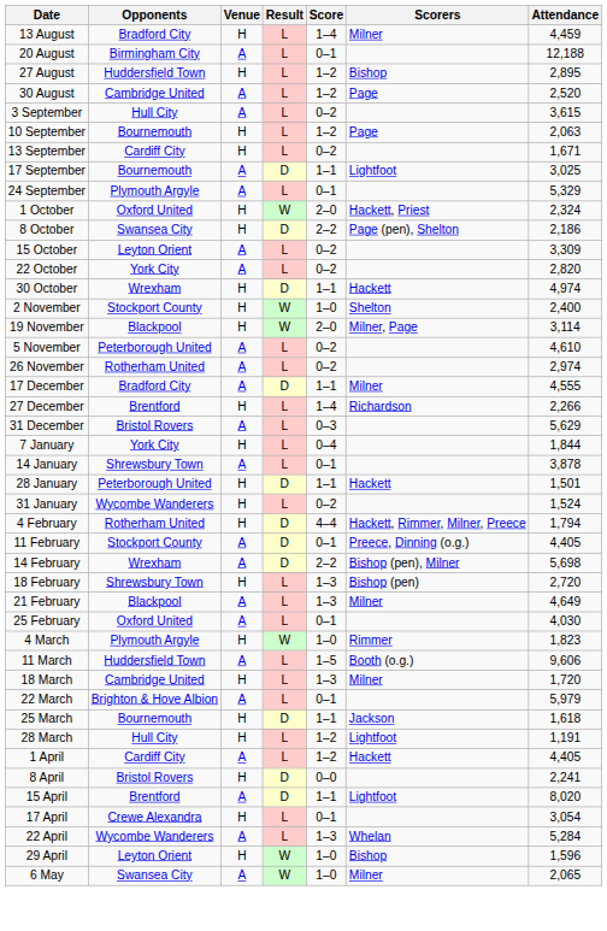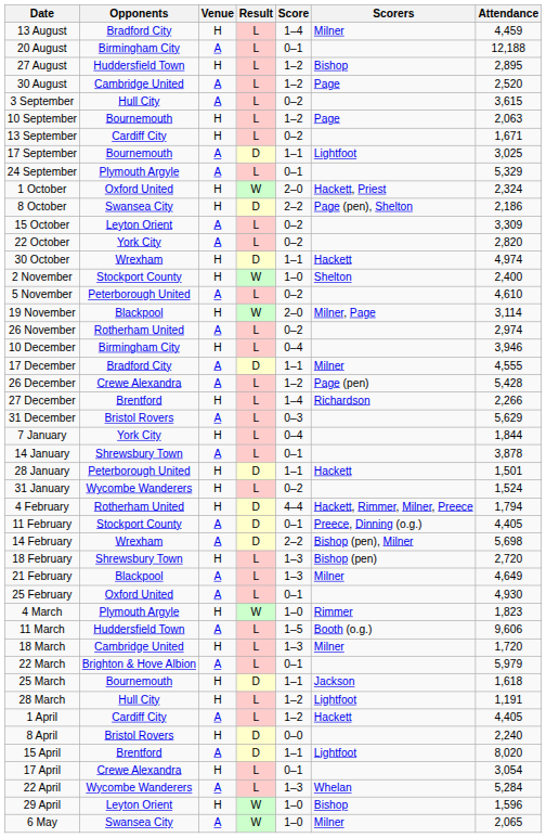 <table class="wikitable" style="text-align:center">
 <tr>
 <th>Date</th>
 <th>Opponents</th>
 <th>Venue</th>
 <th>Result</th>
 <th>Score</th>
 <th>Scorers</th>
 <th>Attendance</th>
 </tr>
 <tr>
 <td>13 August</td>
 <td><a href='#'>Bradford City</a></td>
 <td>H</td>
 <td style="background-color:#FFCCCC">L</td>
 <td>1–4</td>
 <td align="left"><a href='#'>Milner</a></td>
 <td>4,459</td>
 </tr>
 <tr>
 <td>20 August</td>
 <td><a href='#'>Birmingham City</a></td>
 <td><a href='#'>A</a></td>
 <td style="background-color:#FFCCCC">L</td>
 <td>0–1</td>
 <td align="left"></td>
 <td>12,188</td>
 </tr>
 <tr>
 <td>27 August</td>
 <td><a href='#'>Huddersfield Town</a></td>
 <td>H</td>
 <td style="background-color:#FFCCCC">L</td>
 <td>1–2</td>
 <td align="left"><a href='#'>Bishop</a></td>
 <td>2,895</td>
 </tr>
 <tr>
 <td>30 August</td>
 <td><a href='#'>Cambridge United</a></td>
 <td><a href='#'>A</a></td>
 <td style="background-color:#FFCCCC">L</td>
 <td>1–2</td>
 <td align="left"><a href='#'>Page</a></td>
 <td>2,520</td>
 </tr>
 <tr>
 <td>3 September</td>
 <td><a href='#'>Hull City</a></td>
 <td><a href='#'>A</a></td>
 <td style="background-color:#FFCCCC">L</td>
 <td>0–2</td>
 <td align="left"></td>
 <td>3,615</td>
 </tr>
 <tr>
 <td>10 September</td>
 <td><a href='#'>Bournemouth</a></td>
 <td>H</td>
 <td style="background-color:#FFCCCC">L</td>
 <td>1–2</td>
 <td align="left"><a href='#'>Page</a></td>
 <td>2,063</td>
 </tr>
 <tr>
 <td>13 September</td>
 <td><a href='#'>Cardiff City</a></td>
 <td>H</td>
 <td style="background-color:#FFCCCC">L</td>
 <td>0–2</td>
 <td align="left"></td>
 <td>1,671</td>
 </tr>
 <tr>
 <td>17 September</td>
 <td><a href='#'>Bournemouth</a></td>
 <td><a href='#'>A</a></td>
 <td style="background-color:#FFFFCC">D</td>
 <td>1–1</td>
 <td align="left"><a href='#'>Lightfoot</a></td>
 <td>3,025</td>
 </tr>
 <tr>
 <td>24 September</td>
 <td><a href='#'>Plymouth Argyle</a></td>
 <td><a href='#'>A</a></td>
 <td style="background-color:#FFCCCC">L</td>
 <td>0–1</td>
 <td align="left"></td>
 <td>5,329</td>
 </tr>
 <tr>
 <td>1 October</td>
 <td><a href='#'>Oxford United</a></td>
 <td>H</td>
 <td style="background-color:#CCFFCC">W</td>
 <td>2–0</td>
 <td align="left"><a href='#'>Hackett</a>, <a href='#'>Priest</a></td>
 <td>2,324</td>
 </tr>
 <tr>
 <td>8 October</td>
 <td><a href='#'>Swansea City</a></td>
 <td>H</td>
 <td style="background-color:#FFFFCC">D</td>
 <td>2–2</td>
 <td align="left"><a href='#'>Page</a> (pen), <a href='#'>Shelton</a></td>
 <td>2,186</td>
 </tr>
 <tr>
 <td>15 October</td>
 <td><a href='#'>Leyton Orient</a></td>
 <td><a href='#'>A</a></td>
 <td style="background-color:#FFCCCC">L</td>
 <td>0–2</td>
 <td align="left"></td>
 <td>3,309</td>
 </tr>
 <tr>
 <td>22 October</td>
 <td><a href='#'>York City</a></td>
 <td><a href='#'>A</a></td>
 <td style="background-color:#FFCCCC">L</td>
 <td>0–2</td>
 <td align="left"></td>
 <td>2,820</td>
 </tr>
 <tr>
 <td>30 October</td>
 <td><a href='#'>Wrexham</a></td>
 <td>H</td>
 <td style="background-color:#FFFFCC">D</td>
 <td>1–1</td>
 <td align="left"><a href='#'>Hackett</a></td>
 <td>4,974</td>
 </tr>
 <tr>
 <td>2 November</td>
 <td><a href='#'>Stockport County</a></td>
 <td>H</td>
 <td style="background-color:#CCFFCC">W</td>
 <td>1–0</td>
 <td align="left"><a href='#'>Shelton</a></td>
 <td>2,400</td>
 </tr>
 <tr>
+<td>5 November</td>
+<td><a href='#'>Peterborough United</a></td>
+<td><a href='#'>A</a></td>
+<td style="background-color:#FFCCCC">L</td>
+<td>0–2</td>
+<td align="left"></td>
+<td>4,610</td>
+</tr>
+<tr>
 <td>19 November</td>
 <td><a href='#'>Blackpool</a></td>
 <td>H</td>
 <td style="background-color:#CCFFCC">W</td>
 <td>2–0</td>
 <td align="left"><a href='#'>Milner</a>, <a href='#'>Page</a></td>
 <td>3,114</td>
-</tr>
-<tr>
-<td>5 November</td>
-<td><a href='#'>Peterborough United</a></td>
-<td><a href='#'>A</a></td>
-<td style="background-color:#FFCCCC">L</td>
-<td>0–2</td>
-<td align="left"></td>
-<td>4,610</td>
 </tr>
 <tr>
 <td>26 November</td>
 <td><a href='#'>Rotherham United</a></td>
 <td><a href='#'>A</a></td>
 <td style="background-color:#FFCCCC">L</td>
 <td>0–2</td>
 <td align="left"></td>
 <td>2,974</td>
 </tr>
 <tr>
+<td>10 December</td>
+<td><a href='#'>Birmingham City</a></td>
+<td>H</td>
+<td style="background-color:#FFCCCC">L</td>
+<td>0–4</td>
+<td align="left"></td>
+<td>3,946</td>
+</tr>
+<tr>
 <td>17 December</td>
 <td><a href='#'>Bradford City</a></td>
 <td><a href='#'>A</a></td>
 <td style="background-color:#FFFFCC">D</td>
 <td>1–1</td>
 <td align="left"><a href='#'>Milner</a></td>
 <td>4,555</td>
+</tr>
+<tr>
+<td>26 December</td>
+<td><a href='#'>Crewe Alexandra</a></td>
+<td><a href='#'>A</a></td>
+<td style="background-color:#FFCCCC">L</td>
+<td>1–2</td>
+<td align="left"><a href='#'>Page</a> (pen)</td>
+<td>5,428</td>
 </tr>
 <tr>
 <td>27 December</td>
 <td><a href='#'>Brentford</a></td>
 <td>H</td>
 <td style="background-color:#FFCCCC">L</td>
 <td>1–4</td>
 <td align="left"><a href='#'>Richardson</a></td>
 <td>2,266</td>
 </tr>
 <tr>
 <td>31 December</td>
 <td><a href='#'>Bristol Rovers</a></td>
 <td><a href='#'>A</a></td>
 <td style="background-color:#FFCCCC">L</td>
 <td>0–3</td>
 <td align="left"></td>
 <td>5,629</td>
 </tr>
 <tr>
 <td>7 January</td>
 <td><a href='#'>York City</a></td>
 <td>H</td>
 <td style="background-color:#FFCCCC">L</td>
 <td>0–4</td>
 <td align="left"></td>
 <td>1,844</td>
 </tr>
 <tr>
 <td>14 January</td>
 <td><a href='#'>Shrewsbury Town</a></td>
 <td><a href='#'>A</a></td>
 <td style="background-color:#FFCCCC">L</td>
 <td>0–1</td>
 <td align="left"></td>
 <td>3,878</td>
 </tr>
 <tr>
 <td>28 January</td>
 <td><a href='#'>Peterborough United</a></td>
 <td>H</td>
 <td style="background-color:#FFFFCC">D</td>
 <td>1–1</td>
 <td align="left"><a href='#'>Hackett</a></td>
 <td>1,501</td>
 </tr>
 <tr>
 <td>31 January</td>
 <td><a href='#'>Wycombe Wanderers</a></td>
 <td>H</td>
 <td style="background-color:#FFCCCC">L</td>
 <td>0–2</td>
 <td align="left"></td>
 <td>1,524</td>
 </tr>
 <tr>
 <td>4 February</td>
 <td><a href='#'>Rotherham United</a></td>
 <td>H</td>
 <td style="background-color:#FFFFCC">D</td>
 <td>4–4</td>
 <td align="left"><a href='#'>Hackett</a>, <a href='#'>Rimmer</a>, <a href='#'>Milner</a>, <a href='#'>Preece</a></td>
 <td>1,794</td>
 </tr>
 <tr>
 <td>11 February</td>
 <td><a href='#'>Stockport County</a></td>
 <td><a href='#'>A</a></td>
 <td style="background-color:#FFFFCC">D</td>
 <td>0–1</td>
 <td align="left"><a href='#'>Preece</a>, <a href='#'>Dinning</a> (o.g.)</td>
 <td>4,405</td>
 </tr>
 <tr>
 <td>14 February</td>
 <td><a href='#'>Wrexham</a></td>
 <td><a href='#'>A</a></td>
 <td style="background-color:#FFFFCC">D</td>
 <td>2–2</td>
 <td align="left"><a href='#'>Bishop</a> (pen), <a href='#'>Milner</a></td>
 <td>5,698</td>
 </tr>
 <tr>
 <td>18 February</td>
 <td><a href='#'>Shrewsbury Town</a></td>
 <td>H</td>
 <td style="background-color:#FFCCCC">L</td>
 <td>1–3</td>
 <td align="left"><a href='#'>Bishop</a> (pen)</td>
 <td>2,720</td>
 </tr>
 <tr>
 <td>21 February</td>
 <td><a href='#'>Blackpool</a></td>
 <td><a href='#'>A</a></td>
 <td style="background-color:#FFCCCC">L</td>
 <td>1–3</td>
 <td align="left"><a href='#'>Milner</a></td>
 <td>4,649</td>
 </tr>
 <tr>
 <td>25 February</td>
 <td><a href='#'>Oxford United</a></td>
 <td><a href='#'>A</a></td>
 <td style="background-color:#FFCCCC">L</td>
 <td>0–1</td>
 <td align="left"></td>
-<td>4,030</td>
+<td>4,930</td>
 </tr>
 <tr>
 <td>4 March</td>
 <td><a href='#'>Plymouth Argyle</a></td>
 <td>H</td>
 <td style="background-color:#CCFFCC">W</td>
 <td>1–0</td>
 <td align="left"><a href='#'>Rimmer</a></td>
 <td>1,823</td>
 </tr>
 <tr>
 <td>11 March</td>
 <td><a href='#'>Huddersfield Town</a></td>
 <td><a href='#'>A</a></td>
 <td style="background-color:#FFCCCC">L</td>
 <td>1–5</td>
 <td align="left"><a href='#'>Booth</a> (o.g.)</td>
 <td>9,606</td>
 </tr>
 <tr>
 <td>18 March</td>
 <td><a href='#'>Cambridge United</a></td>
 <td>H</td>
 <td style="background-color:#FFCCCC">L</td>
 <td>1–3</td>
 <td align="left"><a href='#'>Milner</a></td>
 <td>1,720</td>
 </tr>
 <tr>
 <td>22 March</td>
 <td><a href='#'>Brighton & Hove Albion</a></td>
 <td><a href='#'>A</a></td>
 <td style="background-color:#FFCCCC">L</td>
 <td>0–1</td>
 <td align="left"></td>
 <td>5,979</td>
 </tr>
 <tr>
 <td>25 March</td>
 <td><a href='#'>Bournemouth</a></td>
 <td>H</td>
 <td style="background-color:#FFFFCC">D</td>
 <td>1–1</td>
 <td align="left"><a href='#'>Jackson</a></td>
 <td>1,618</td>
 </tr>
 <tr>
 <td>28 March</td>
 <td><a href='#'>Hull City</a></td>
 <td>H</td>
 <td style="background-color:#FFCCCC">L</td>
 <td>1–2</td>
 <td align="left"><a href='#'>Lightfoot</a></td>
 <td>1,191</td>
 </tr>
 <tr>
 <td>1 April</td>
 <td><a href='#'>Cardiff City</a></td>
 <td><a href='#'>A</a></td>
 <td style="background-color:#FFCCCC">L</td>
 <td>1–2</td>
 <td align="left"><a href='#'>Hackett</a></td>
 <td>4,405</td>
 </tr>
 <tr>
 <td>8 April</td>
 <td><a href='#'>Bristol Rovers</a></td>
 <td>H</td>
 <td style="background-color:#FFFFCC">D</td>
 <td>0–0</td>
 <td align="left"></td>
-<td>2,241</td>
+<td>2,240</td>
 </tr>
 <tr>
 <td>15 April</td>
 <td><a href='#'>Brentford</a></td>
 <td><a href='#'>A</a></td>
 <td style="background-color:#FFFFCC">D</td>
 <td>1–1</td>
 <td align="left"><a href='#'>Lightfoot</a></td>
 <td>8,020</td>
 </tr>
 <tr>
 <td>17 April</td>
 <td><a href='#'>Crewe Alexandra</a></td>
 <td>H</td>
 <td style="background-color:#FFCCCC">L</td>
 <td>0–1</td>
 <td align="left"></td>
 <td>3,054</td>
 </tr>
 <tr>
 <td>22 April</td>
 <td><a href='#'>Wycombe Wanderers</a></td>
 <td><a href='#'>A</a></td>
 <td style="background-color:#FFCCCC">L</td>
 <td>1–3</td>
 <td align="left"><a href='#'>Whelan</a></td>
 <td>5,284</td>
 </tr>
 <tr>
 <td>29 April</td>
 <td><a href='#'>Leyton Orient</a></td>
 <td>H</td>
 <td style="background-color:#CCFFCC">W</td>
 <td>1–0</td>
 <td align="left"><a href='#'>Bishop</a></td>
 <td>1,596</td>
 </tr>
 <tr>
 <td>6 May</td>
 <td><a href='#'>Swansea City</a></td>
 <td><a href='#'>A</a></td>
 <td style="background-color:#CCFFCC">W</td>
 <td>1–0</td>
 <td align="left"><a href='#'>Milner</a></td>
 <td>2,065</td>
 </tr>
 </table>
